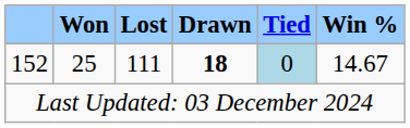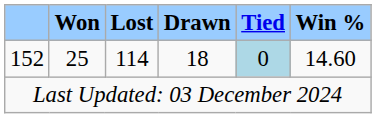 <table class="wikitable plainrowheaders sortable" style="text-align:center">
 <tr style="background:#9cf;">
 <th scope="col" style="background:#9cf;"></th>
 <th scope="col" style="background:#9cf;">Won</th>
 <th scope="col" style="background:#9cf;">Lost</th>
 <th scope="col" style="background:#9cf;">Drawn</th>
 <th scope="col" style="background:#9cf;"><a href='#'>Tied</a></th>
 <th scope="col" style="background:#9cf;">Win %</th>
 </tr>
 <tr>
 <td>152</td>
 <td>25</td>
-<td>111</td>
-<td><strong>18</strong></td>
+<td>114</td>
+<td>18</td>
 <td style="background: lightblue;">0</td>
-<td>14.67</td>
+<td>14.60</td>
 </tr>
 <tr>
 <td colspan=6><em>Last Updated: 03 December 2024</em></td>
 </tr>
 </table>
